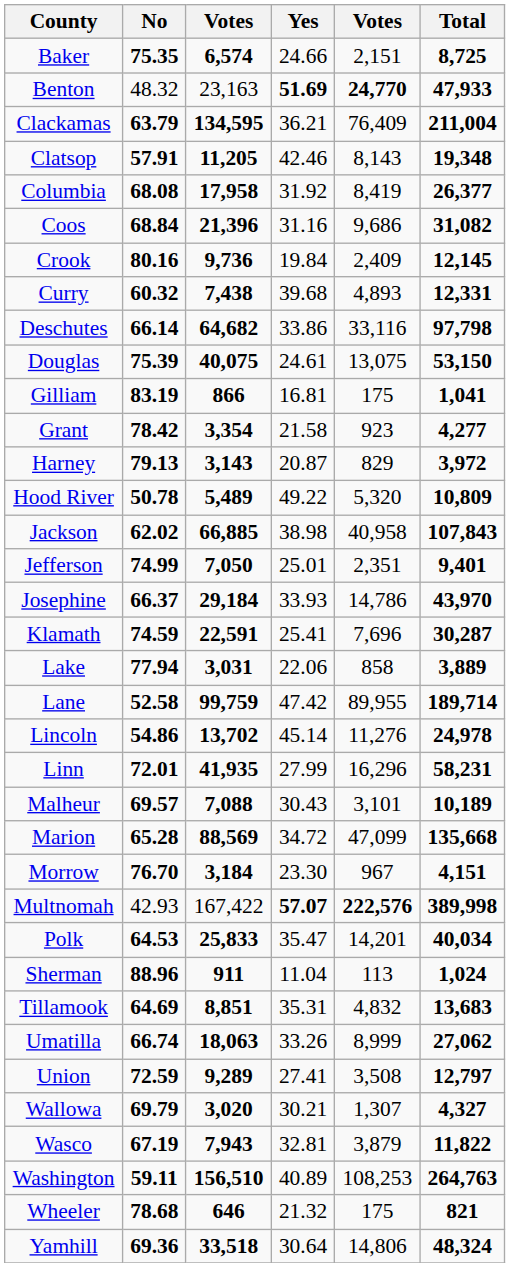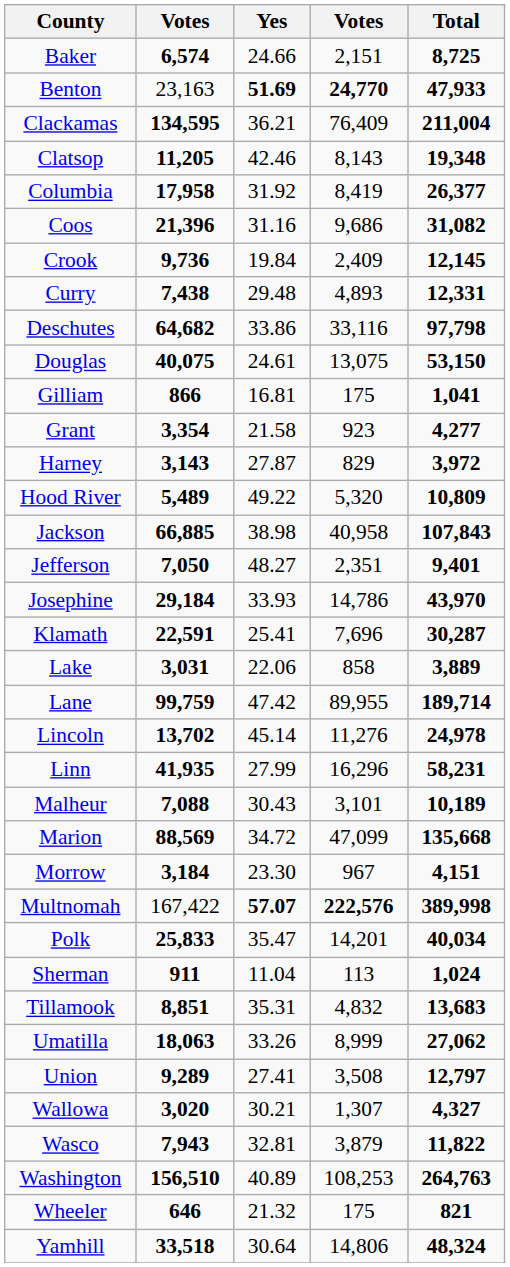 <table width="60%" class="wikitable sortable">
 <tr>
 <th width="11%">County</th>
-<th width="10%">No</th>
 <th width="10%">Votes</th>
 <th width="10%">Yes</th>
 <th width="10%">Votes</th>
 <th width="10%">Total</th>
 </tr>
 <tr>
 <td align="center"><a href='#'>Baker</a></td>
-<td align="center"><strong>75.35</strong></td>
 <td align="center"><strong>6,574</strong></td>
 <td align="center">24.66</td>
 <td align="center">2,151</td>
 <td align="center"><strong>8,725</strong></td>
 </tr>
 <tr>
 <td align="center"><a href='#'>Benton</a></td>
-<td align="center">48.32</td>
 <td align="center">23,163</td>
 <td align="center"><strong>51.69</strong></td>
 <td align="center"><strong>24,770</strong></td>
 <td align="center"><strong>47,933</strong></td>
 </tr>
 <tr>
 <td align="center"><a href='#'>Clackamas</a></td>
-<td align="center"><strong>63.79</strong></td>
 <td align="center"><strong>134,595</strong></td>
 <td align="center">36.21</td>
 <td align="center">76,409</td>
 <td align="center"><strong>211,004</strong></td>
 </tr>
 <tr>
 <td align="center"><a href='#'>Clatsop</a></td>
-<td align="center"><strong>57.91</strong></td>
 <td align="center"><strong>11,205</strong></td>
 <td align="center">42.46</td>
 <td align="center">8,143</td>
 <td align="center"><strong>19,348</strong></td>
 </tr>
 <tr>
 <td align="center"><a href='#'>Columbia</a></td>
-<td align="center"><strong>68.08</strong></td>
 <td align="center"><strong>17,958</strong></td>
 <td align="center">31.92</td>
 <td align="center">8,419</td>
 <td align="center"><strong>26,377</strong></td>
 </tr>
 <tr>
 <td align="center"><a href='#'>Coos</a></td>
-<td align="center"><strong>68.84</strong></td>
 <td align="center"><strong>21,396</strong></td>
 <td align="center">31.16</td>
 <td align="center">9,686</td>
 <td align="center"><strong>31,082</strong></td>
 </tr>
 <tr>
 <td align="center"><a href='#'>Crook</a></td>
-<td align="center"><strong>80.16</strong></td>
 <td align="center"><strong>9,736</strong></td>
 <td align="center">19.84</td>
 <td align="center">2,409</td>
 <td align="center"><strong>12,145</strong></td>
 </tr>
 <tr>
 <td align="center"><a href='#'>Curry</a></td>
-<td align="center"><strong>60.32</strong></td>
 <td align="center"><strong>7,438</strong></td>
-<td align="center">39.68</td>
+<td align="center">29.48</td>
 <td align="center">4,893</td>
 <td align="center"><strong>12,331</strong></td>
 </tr>
 <tr>
 <td align="center"><a href='#'>Deschutes</a></td>
-<td align="center"><strong>66.14</strong></td>
 <td align="center"><strong>64,682</strong></td>
 <td align="center">33.86</td>
 <td align="center">33,116</td>
 <td align="center"><strong>97,798</strong></td>
 </tr>
 <tr>
 <td align="center"><a href='#'>Douglas</a></td>
-<td align="center"><strong>75.39</strong></td>
 <td align="center"><strong>40,075</strong></td>
 <td align="center">24.61</td>
 <td align="center">13,075</td>
 <td align="center"><strong>53,150</strong></td>
 </tr>
 <tr>
 <td align="center"><a href='#'>Gilliam</a></td>
-<td align="center"><strong>83.19</strong></td>
 <td align="center"><strong>866</strong></td>
 <td align="center">16.81</td>
 <td align="center">175</td>
 <td align="center"><strong>1,041</strong></td>
 </tr>
 <tr>
 <td align="center"><a href='#'>Grant</a></td>
-<td align="center"><strong>78.42</strong></td>
 <td align="center"><strong>3,354</strong></td>
 <td align="center">21.58</td>
 <td align="center">923</td>
 <td align="center"><strong>4,277</strong></td>
 </tr>
 <tr>
 <td align="center"><a href='#'>Harney</a></td>
-<td align="center"><strong>79.13</strong></td>
 <td align="center"><strong>3,143</strong></td>
-<td align="center">20.87</td>
+<td align="center">27.87</td>
 <td align="center">829</td>
 <td align="center"><strong>3,972</strong></td>
 </tr>
 <tr>
 <td align="center"><a href='#'>Hood River</a></td>
-<td align="center"><strong>50.78</strong></td>
 <td align="center"><strong>5,489</strong></td>
 <td align="center">49.22</td>
 <td align="center">5,320</td>
 <td align="center"><strong>10,809</strong></td>
 </tr>
 <tr>
 <td align="center"><a href='#'>Jackson</a></td>
-<td align="center"><strong>62.02</strong></td>
 <td align="center"><strong>66,885</strong></td>
 <td align="center">38.98</td>
 <td align="center">40,958</td>
 <td align="center"><strong>107,843</strong></td>
 </tr>
 <tr>
 <td align="center"><a href='#'>Jefferson</a></td>
-<td align="center"><strong>74.99</strong></td>
 <td align="center"><strong>7,050</strong></td>
-<td align="center">25.01</td>
+<td align="center">48.27</td>
 <td align="center">2,351</td>
 <td align="center"><strong>9,401</strong></td>
 </tr>
 <tr>
 <td align="center"><a href='#'>Josephine</a></td>
-<td align="center"><strong>66.37</strong></td>
 <td align="center"><strong>29,184</strong></td>
 <td align="center">33.93</td>
 <td align="center">14,786</td>
 <td align="center"><strong>43,970</strong></td>
 </tr>
 <tr>
 <td align="center"><a href='#'>Klamath</a></td>
-<td align="center"><strong>74.59</strong></td>
 <td align="center"><strong>22,591</strong></td>
 <td align="center">25.41</td>
 <td align="center">7,696</td>
 <td align="center"><strong>30,287</strong></td>
 </tr>
 <tr>
 <td align="center"><a href='#'>Lake</a></td>
-<td align="center"><strong>77.94</strong></td>
 <td align="center"><strong>3,031</strong></td>
 <td align="center">22.06</td>
 <td align="center">858</td>
 <td align="center"><strong>3,889</strong></td>
 </tr>
 <tr>
 <td align="center"><a href='#'>Lane</a></td>
-<td align="center"><strong>52.58</strong></td>
 <td align="center"><strong>99,759</strong></td>
 <td align="center">47.42</td>
 <td align="center">89,955</td>
 <td align="center"><strong>189,714</strong></td>
 </tr>
 <tr>
 <td align="center"><a href='#'>Lincoln</a></td>
-<td align="center"><strong>54.86</strong></td>
 <td align="center"><strong>13,702</strong></td>
 <td align="center">45.14</td>
 <td align="center">11,276</td>
 <td align="center"><strong>24,978</strong></td>
 </tr>
 <tr>
 <td align="center"><a href='#'>Linn</a></td>
-<td align="center"><strong>72.01</strong></td>
 <td align="center"><strong>41,935</strong></td>
 <td align="center">27.99</td>
 <td align="center">16,296</td>
 <td align="center"><strong>58,231</strong></td>
 </tr>
 <tr>
 <td align="center"><a href='#'>Malheur</a></td>
-<td align="center"><strong>69.57</strong></td>
 <td align="center"><strong>7,088</strong></td>
 <td align="center">30.43</td>
 <td align="center">3,101</td>
 <td align="center"><strong>10,189</strong></td>
 </tr>
 <tr>
 <td align="center"><a href='#'>Marion</a></td>
-<td align="center"><strong>65.28</strong></td>
 <td align="center"><strong>88,569</strong></td>
 <td align="center">34.72</td>
 <td align="center">47,099</td>
 <td align="center"><strong>135,668</strong></td>
 </tr>
 <tr>
 <td align="center"><a href='#'>Morrow</a></td>
-<td align="center"><strong>76.70</strong></td>
 <td align="center"><strong>3,184</strong></td>
 <td align="center">23.30</td>
 <td align="center">967</td>
 <td align="center"><strong>4,151</strong></td>
 </tr>
 <tr>
 <td align="center"><a href='#'>Multnomah</a></td>
-<td align="center">42.93</td>
 <td align="center">167,422</td>
 <td align="center"><strong>57.07</strong></td>
 <td align="center"><strong>222,576</strong></td>
 <td align="center"><strong>389,998</strong></td>
 </tr>
 <tr>
 <td align="center"><a href='#'>Polk</a></td>
-<td align="center"><strong>64.53</strong></td>
 <td align="center"><strong>25,833</strong></td>
 <td align="center">35.47</td>
 <td align="center">14,201</td>
 <td align="center"><strong>40,034</strong></td>
 </tr>
 <tr>
 <td align="center"><a href='#'>Sherman</a></td>
-<td align="center"><strong>88.96</strong></td>
 <td align="center"><strong>911</strong></td>
 <td align="center">11.04</td>
 <td align="center">113</td>
 <td align="center"><strong>1,024</strong></td>
 </tr>
 <tr>
 <td align="center"><a href='#'>Tillamook</a></td>
-<td align="center"><strong>64.69</strong></td>
 <td align="center"><strong>8,851</strong></td>
 <td align="center">35.31</td>
 <td align="center">4,832</td>
 <td align="center"><strong>13,683</strong></td>
 </tr>
 <tr>
 <td align="center"><a href='#'>Umatilla</a></td>
-<td align="center"><strong>66.74</strong></td>
 <td align="center"><strong>18,063</strong></td>
 <td align="center">33.26</td>
 <td align="center">8,999</td>
 <td align="center"><strong>27,062</strong></td>
 </tr>
 <tr>
 <td align="center"><a href='#'>Union</a></td>
-<td align="center"><strong>72.59</strong></td>
 <td align="center"><strong>9,289</strong></td>
 <td align="center">27.41</td>
 <td align="center">3,508</td>
 <td align="center"><strong>12,797</strong></td>
 </tr>
 <tr>
 <td align="center"><a href='#'>Wallowa</a></td>
-<td align="center"><strong>69.79</strong></td>
 <td align="center"><strong>3,020</strong></td>
 <td align="center">30.21</td>
 <td align="center">1,307</td>
 <td align="center"><strong>4,327</strong></td>
 </tr>
 <tr>
 <td align="center"><a href='#'>Wasco</a></td>
-<td align="center"><strong>67.19</strong></td>
 <td align="center"><strong>7,943</strong></td>
 <td align="center">32.81</td>
 <td align="center">3,879</td>
 <td align="center"><strong>11,822</strong></td>
 </tr>
 <tr>
 <td align="center"><a href='#'>Washington</a></td>
-<td align="center"><strong>59.11</strong></td>
 <td align="center"><strong>156,510</strong></td>
 <td align="center">40.89</td>
 <td align="center">108,253</td>
 <td align="center"><strong>264,763</strong></td>
 </tr>
 <tr>
 <td align="center"><a href='#'>Wheeler</a></td>
-<td align="center"><strong>78.68</strong></td>
 <td align="center"><strong>646</strong></td>
 <td align="center">21.32</td>
 <td align="center">175</td>
 <td align="center"><strong>821</strong></td>
 </tr>
 <tr>
 <td align="center"><a href='#'>Yamhill</a></td>
-<td align="center"><strong>69.36</strong></td>
 <td align="center"><strong>33,518</strong></td>
 <td align="center">30.64</td>
 <td align="center">14,806</td>
 <td align="center"><strong>48,324</strong></td>
 </tr>
 </table>
